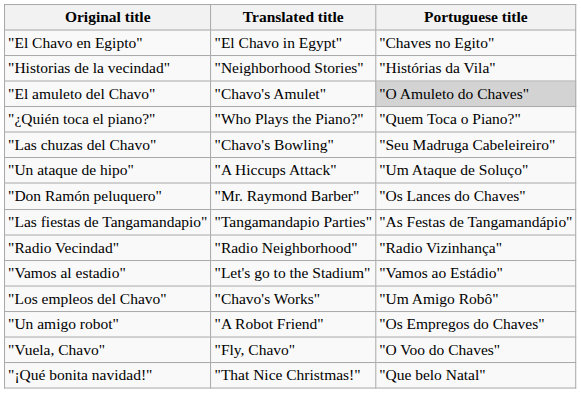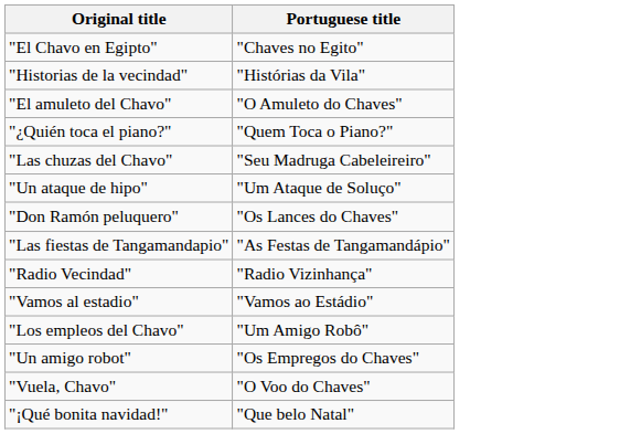 <table class="wikitable" style="font-size: 95%;">
 <tr>
 <th>Original title</th>
-<th>Translated title</th>
 <th>Portuguese title</th>
 </tr>
 <tr>
 <td>"El Chavo en Egipto"</td>
-<td>"El Chavo in Egypt"</td>
 <td>"Chaves no Egito"</td>
 </tr>
 <tr>
 <td>"Historias de la vecindad"</td>
-<td>"Neighborhood Stories"</td>
 <td>"Histórias da Vila"</td>
 </tr>
 <tr>
 <td>"El amuleto del Chavo"</td>
-<td>"Chavo's Amulet"</td>
-<td style="background: lightgrey;">"O Amuleto do Chaves"</td>
+<td>"O Amuleto do Chaves"</td>
 </tr>
 <tr>
 <td>"¿Quién toca el piano?"</td>
-<td>"Who Plays the Piano?"</td>
 <td>"Quem Toca o Piano?"</td>
 </tr>
 <tr>
 <td>"Las chuzas del Chavo"</td>
-<td>"Chavo's Bowling"</td>
 <td>"Seu Madruga Cabeleireiro"</td>
 </tr>
 <tr>
 <td>"Un ataque de hipo"</td>
-<td>"A Hiccups Attack"</td>
 <td>"Um Ataque de Soluço"</td>
 </tr>
 <tr>
 <td>"Don Ramón peluquero"</td>
-<td>"Mr. Raymond Barber"</td>
 <td>"Os Lances do Chaves"</td>
 </tr>
 <tr>
 <td>"Las fiestas de Tangamandapio"</td>
-<td>"Tangamandapio Parties"</td>
 <td>"As Festas de Tangamandápio"</td>
 </tr>
 <tr>
 <td>"Radio Vecindad"</td>
-<td>"Radio Neighborhood"</td>
 <td>"Radio Vizinhança"</td>
 </tr>
 <tr>
 <td>"Vamos al estadio"</td>
-<td>"Let's go to the Stadium"</td>
 <td>"Vamos ao Estádio"</td>
 </tr>
 <tr>
 <td>"Los empleos del Chavo"</td>
-<td>"Chavo's Works"</td>
 <td>"Um Amigo Robô"</td>
 </tr>
 <tr>
 <td>"Un amigo robot"</td>
-<td>"A Robot Friend"</td>
 <td>"Os Empregos do Chaves"</td>
 </tr>
 <tr>
 <td>"Vuela, Chavo"</td>
-<td>"Fly, Chavo"</td>
 <td>"O Voo do Chaves"</td>
 </tr>
 <tr>
 <td>"¡Qué bonita navidad!"</td>
-<td>"That Nice Christmas!"</td>
 <td>"Que belo Natal"</td>
 </tr>
 </table>
